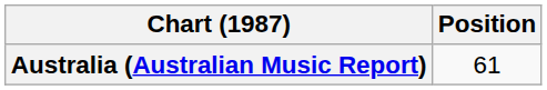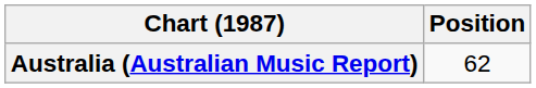 <table class="wikitable plainrowheaders" style="text-align:center">
 <tr>
 <th scope="col">Chart (1987)</th>
 <th scope="col">Position</th>
 </tr>
 <tr>
 <th scope="row">Australia (<a href='#'>Australian Music Report</a>)</th>
-<td>61</td>
+<td>62</td>
 </tr>
 </table>
